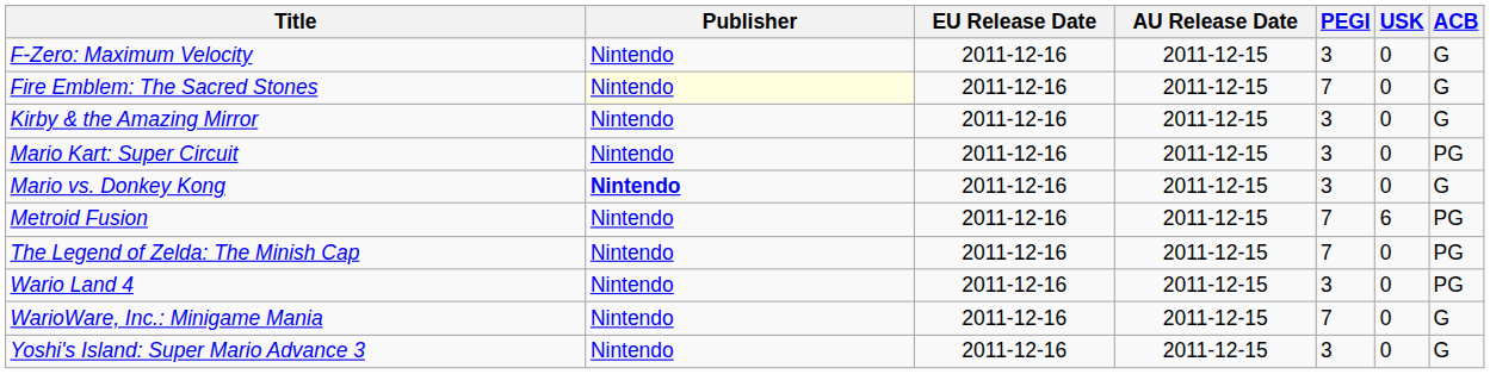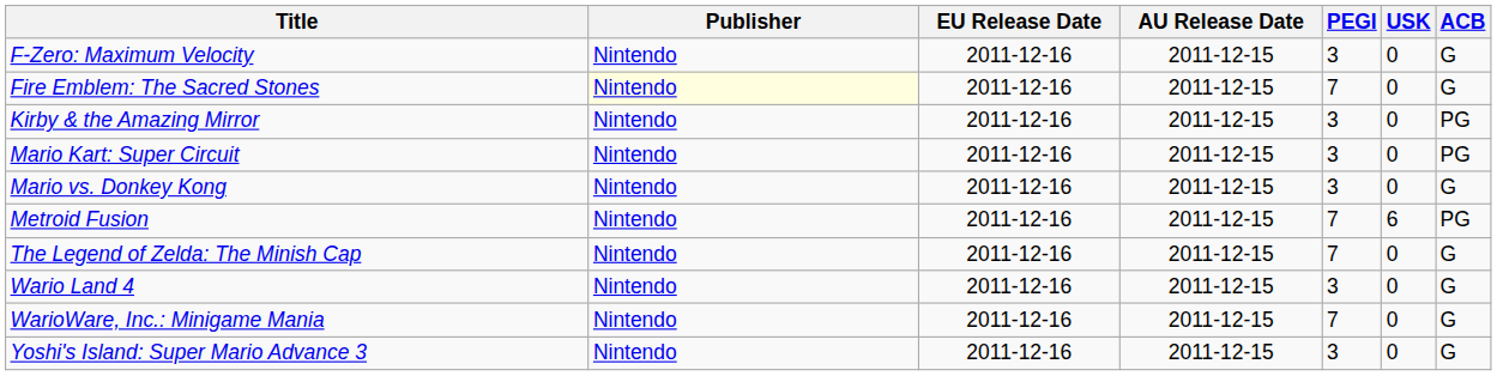 <table class="wikitable sortable" style="width:90%">
 <tr>
 <th width="45%">Title</th>
 <th width="25%">Publisher</th>
 <th width="15%">EU Release Date</th>
 <th width="15%">AU Release Date</th>
 <th width="5%"><a href='#'>PEGI</a></th>
 <th width="5%"><a href='#'>USK</a></th>
 <th width="5%"><a href='#'>ACB</a></th>
 </tr>
 <tr>
 <td><em><a href='#'>F-Zero: Maximum Velocity</a></em></td>
 <td><a href='#'>Nintendo</a></td>
 <td style="text-align:center">2011-12-16</td>
 <td style="text-align:center">2011-12-15</td>
 <td>3</td>
 <td>0</td>
 <td>G</td>
 </tr>
 <tr>
 <td><em><a href='#'>Fire Emblem: The Sacred Stones</a></em></td>
 <td style="background: lightyellow;"><a href='#'>Nintendo</a></td>
 <td style="text-align:center">2011-12-16</td>
 <td style="text-align:center">2011-12-15</td>
 <td>7</td>
 <td>0</td>
 <td>G</td>
 </tr>
 <tr>
 <td><em><a href='#'>Kirby & the Amazing Mirror</a></em></td>
 <td><a href='#'>Nintendo</a></td>
 <td style="text-align:center">2011-12-16</td>
 <td style="text-align:center">2011-12-15</td>
 <td>3</td>
 <td>0</td>
-<td>G</td>
+<td>PG</td>
 </tr>
 <tr>
 <td><em><a href='#'>Mario Kart: Super Circuit</a></em></td>
 <td><a href='#'>Nintendo</a></td>
 <td style="text-align:center">2011-12-16</td>
 <td style="text-align:center">2011-12-15</td>
 <td>3</td>
 <td>0</td>
 <td>PG</td>
 </tr>
 <tr>
 <td><em><a href='#'>Mario vs. Donkey Kong</a></em></td>
-<td><strong><a href='#'>Nintendo</a></strong></td>
+<td><a href='#'>Nintendo</a></td>
 <td style="text-align:center">2011-12-16</td>
 <td style="text-align:center">2011-12-15</td>
 <td>3</td>
 <td>0</td>
 <td>G</td>
 </tr>
 <tr>
 <td><em><a href='#'>Metroid Fusion</a></em></td>
 <td><a href='#'>Nintendo</a></td>
 <td style="text-align:center">2011-12-16</td>
 <td style="text-align:center">2011-12-15</td>
 <td>7</td>
 <td>6</td>
 <td>PG</td>
 </tr>
 <tr>
 <td><em><a href='#'>The Legend of Zelda: The Minish Cap</a></em></td>
 <td><a href='#'>Nintendo</a></td>
 <td style="text-align:center">2011-12-16</td>
 <td style="text-align:center">2011-12-15</td>
 <td>7</td>
 <td>0</td>
-<td>PG</td>
+<td>G</td>
 </tr>
 <tr>
 <td><em><a href='#'>Wario Land 4</a></em></td>
 <td><a href='#'>Nintendo</a></td>
 <td style="text-align:center">2011-12-16</td>
 <td style="text-align:center">2011-12-15</td>
 <td>3</td>
 <td>0</td>
-<td>PG</td>
+<td>G</td>
 </tr>
 <tr>
 <td><em><a href='#'>WarioWare, Inc.: Minigame Mania</a></em></td>
 <td><a href='#'>Nintendo</a></td>
 <td style="text-align:center">2011-12-16</td>
 <td style="text-align:center">2011-12-15</td>
 <td>7</td>
 <td>0</td>
 <td>G</td>
 </tr>
 <tr>
 <td><em><a href='#'>Yoshi's Island: Super Mario Advance 3</a></em></td>
 <td><a href='#'>Nintendo</a></td>
 <td style="text-align:center">2011-12-16</td>
 <td style="text-align:center">2011-12-15</td>
 <td>3</td>
 <td>0</td>
 <td>G</td>
 </tr>
 </table>
